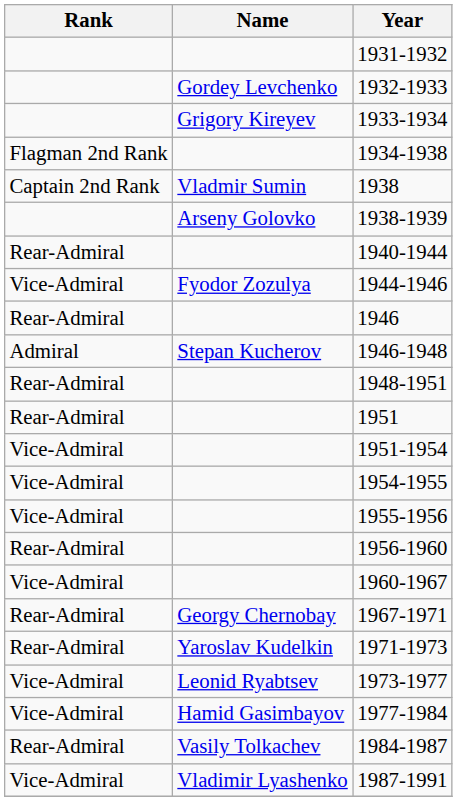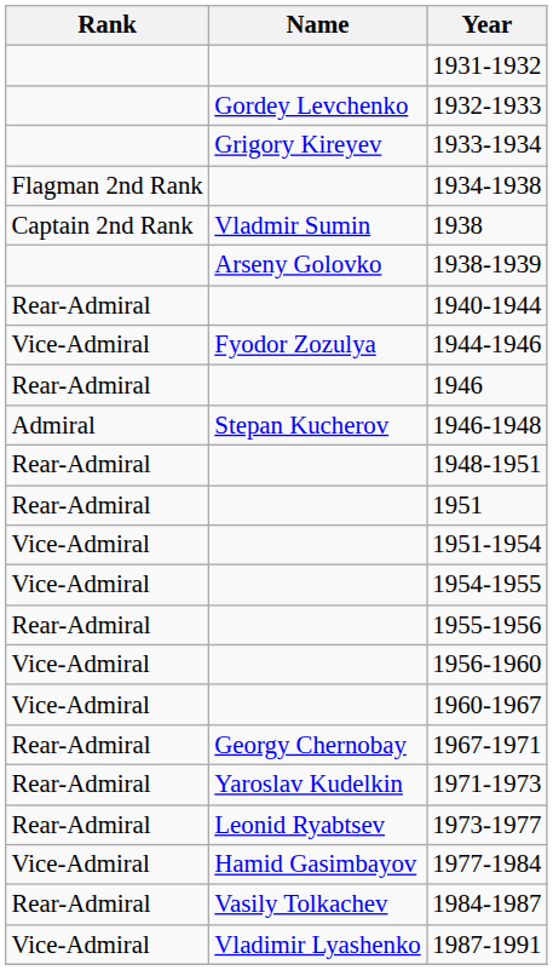 <table class="wikitable">
 <tr>
 <th>Rank</th>
 <th>Name</th>
 <th>Year</th>
 </tr>
 <tr>
 <td></td>
 <td></td>
 <td>1931-1932</td>
 </tr>
 <tr>
 <td></td>
 <td><a href='#'>Gordey Levchenko</a></td>
 <td>1932-1933</td>
 </tr>
 <tr>
 <td></td>
 <td><a href='#'>Grigory Kireyev</a></td>
 <td>1933-1934</td>
 </tr>
 <tr>
 <td>Flagman 2nd Rank</td>
 <td></td>
 <td>1934-1938</td>
 </tr>
 <tr>
 <td>Captain 2nd Rank</td>
 <td><a href='#'>Vladmir Sumin</a></td>
 <td>1938</td>
 </tr>
 <tr>
 <td></td>
 <td><a href='#'>Arseny Golovko</a></td>
 <td>1938-1939</td>
 </tr>
 <tr>
 <td>Rear-Admiral</td>
 <td></td>
 <td>1940-1944</td>
 </tr>
 <tr>
 <td>Vice-Admiral</td>
 <td><a href='#'>Fyodor Zozulya</a></td>
 <td>1944-1946</td>
 </tr>
 <tr>
 <td>Rear-Admiral</td>
 <td></td>
 <td>1946</td>
 </tr>
 <tr>
 <td>Admiral</td>
 <td><a href='#'>Stepan Kucherov</a></td>
 <td>1946-1948</td>
 </tr>
 <tr>
 <td>Rear-Admiral</td>
 <td></td>
 <td>1948-1951</td>
 </tr>
 <tr>
 <td>Rear-Admiral</td>
 <td></td>
 <td>1951</td>
 </tr>
 <tr>
 <td>Vice-Admiral</td>
 <td></td>
 <td>1951-1954</td>
 </tr>
 <tr>
 <td>Vice-Admiral</td>
 <td></td>
 <td>1954-1955</td>
 </tr>
 <tr>
-<td>Vice-Admiral</td>
+<td>Rear-Admiral</td>
 <td></td>
 <td>1955-1956</td>
 </tr>
 <tr>
-<td>Rear-Admiral</td>
+<td>Vice-Admiral</td>
 <td></td>
 <td>1956-1960</td>
 </tr>
 <tr>
 <td>Vice-Admiral</td>
 <td></td>
 <td>1960-1967</td>
 </tr>
 <tr>
 <td>Rear-Admiral</td>
 <td><a href='#'>Georgy Chernobay</a></td>
 <td>1967-1971</td>
 </tr>
 <tr>
 <td>Rear-Admiral</td>
 <td><a href='#'>Yaroslav Kudelkin</a></td>
 <td>1971-1973</td>
 </tr>
 <tr>
-<td>Vice-Admiral</td>
+<td>Rear-Admiral</td>
 <td><a href='#'>Leonid Ryabtsev</a></td>
 <td>1973-1977</td>
 </tr>
 <tr>
 <td>Vice-Admiral</td>
 <td><a href='#'>Hamid Gasimbayov</a></td>
 <td>1977-1984</td>
 </tr>
 <tr>
 <td>Rear-Admiral</td>
 <td><a href='#'>Vasily Tolkachev</a></td>
 <td>1984-1987</td>
 </tr>
 <tr>
 <td>Vice-Admiral</td>
 <td><a href='#'>Vladimir Lyashenko</a></td>
 <td>1987-1991</td>
 </tr>
 <tr>
 </tr>
 </table>
